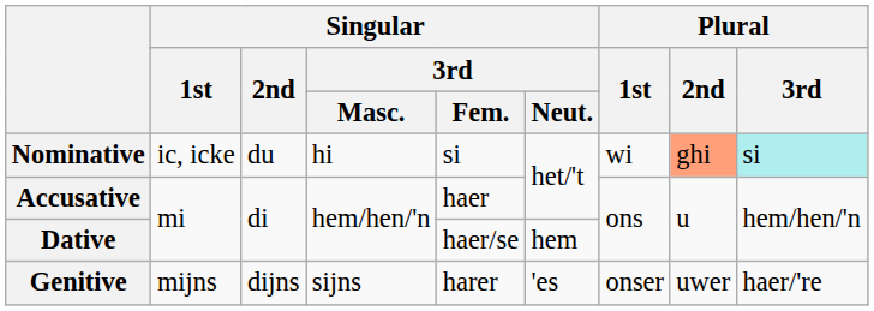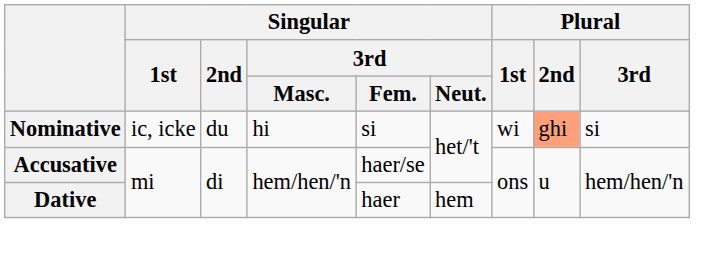 <table class="wikitable">
 <tr>
 <th rowspan="3"></th>
 <th colspan="5">Singular</th>
 <th colspan="3">Plural</th>
 </tr>
 <tr>
 <th rowspan="2">1st</th>
 <th rowspan="2">2nd</th>
 <th colspan="3">3rd</th>
 <th rowspan="2">1st</th>
 <th rowspan="2">2nd</th>
 <th rowspan="2">3rd</th>
 </tr>
 <tr>
 <th>Masc.</th>
 <th>Fem.</th>
 <th>Neut.</th>
 </tr>
 <tr>
 <th>Nominative</th>
 <td>ic, icke</td>
 <td>du</td>
 <td>hi</td>
 <td>si</td>
 <td rowspan="2">het/'t</td>
 <td>wi</td>
 <td style="background: lightsalmon;">ghi</td>
-<td style="background: paleturquoise;">si</td>
+<td>si</td>
 </tr>
 <tr>
 <th>Accusative</th>
 <td rowspan="2">mi</td>
 <td rowspan="2">di</td>
 <td rowspan="2">hem/hen/'n</td>
-<td>haer</td>
+<td>haer/se</td>
 <td rowspan="2">ons</td>
 <td rowspan="2">u</td>
 <td rowspan="2">hem/hen/'n</td>
 </tr>
 <tr>
 <th>Dative</th>
-<td>haer/se</td>
+<td>haer</td>
 <td>hem</td>
 </tr>
-<tr>
-<th>Genitive</th>
-<td>mijns</td>
-<td>dijns</td>
-<td>sijns</td>
-<td>harer</td>
-<td>'es</td>
-<td>onser</td>
-<td>uwer</td>
-<td>haer/'re</td>
-</tr>
 </table>
